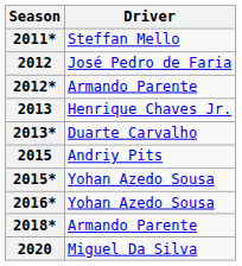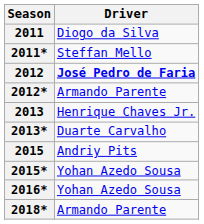 <table class="wikitable" style="font-size: 95%;">
 <tr>
 <th>Season</th>
 <th>Driver</th>
+</tr>
+<tr>
+<th>2011</th>
+<td> <a href='#'>Diogo da Silva</a></td>
 </tr>
 <tr>
 <th>2011*</th>
 <td> <a href='#'>Steffan Mello</a></td>
 </tr>
 <tr>
 <th>2012</th>
-<td> <a href='#'>José Pedro de Faria</a></td>
+<td><strong> <a href='#'>José Pedro de Faria</a></strong></td>
 </tr>
 <tr>
 <th>2012*</th>
 <td> <a href='#'>Armando Parente</a></td>
 </tr>
 <tr>
 <th>2013</th>
 <td> <a href='#'>Henrique Chaves Jr.</a></td>
 </tr>
 <tr>
 <th>2013*</th>
 <td> <a href='#'>Duarte Carvalho</a></td>
 </tr>
 <tr>
 <th>2015</th>
 <td> <a href='#'>Andriy Pits</a></td>
 </tr>
 <tr>
 <th>2015*</th>
 <td> <a href='#'>Yohan Azedo Sousa</a></td>
 </tr>
 <tr>
 <th>2016*</th>
 <td> <a href='#'>Yohan Azedo Sousa</a></td>
 </tr>
 <tr>
 <th>2018*</th>
 <td> <a href='#'>Armando Parente</a></td>
 </tr>
-<tr>
-<th>2020</th>
-<td> <a href='#'>Miguel Da Silva</a></td>
-</tr>
 </table>
